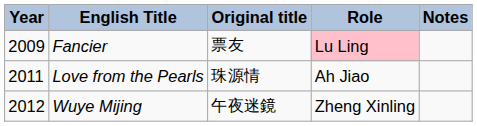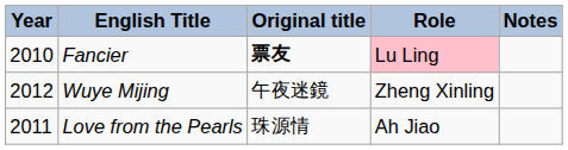 <table class="wikitable" style="font-size: 95%;">
 <tr>
 <th style="background-color: #B0C4DE;">Year</th>
 <th style="background-color: #B0C4DE;">English Title</th>
 <th style="background-color: #B0C4DE;">Original title</th>
 <th style="background-color: #B0C4DE;">Role</th>
 <th style="background-color: #B0C4DE;">Notes</th>
 </tr>
 <tr>
-<td>2009</td>
+<td>2010</td>
 <td><em>Fancier</em></td>
-<td>票友</td>
+<td><strong>票友</strong></td>
 <td style="background: pink;">Lu Ling</td>
+<td></td>
+</tr>
+<tr>
+<td>2012</td>
+<td><em>Wuye Mijing</em></td>
+<td>午夜迷鏡</td>
+<td>Zheng Xinling</td>
 <td></td>
 </tr>
 <tr>
 <td>2011</td>
 <td><em>Love from the Pearls</em></td>
 <td>珠源情</td>
 <td>Ah Jiao</td>
 <td></td>
 </tr>
-<tr>
-<td>2012</td>
-<td><em>Wuye Mijing</em></td>
-<td>午夜迷鏡</td>
-<td>Zheng Xinling</td>
-<td></td>
-</tr>
 </table>
